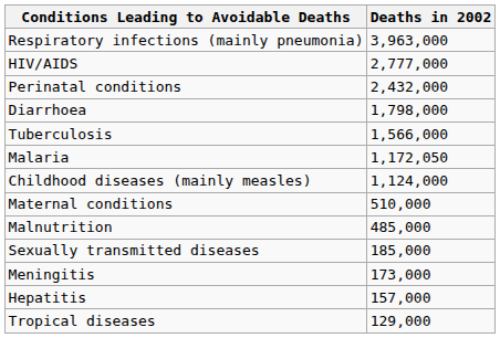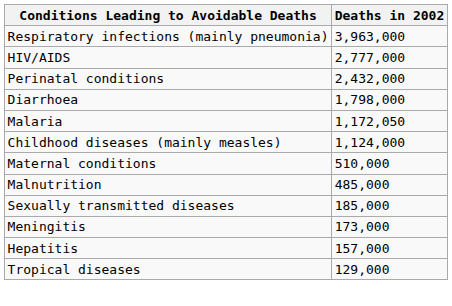 <table class="wikitable">
 <tr>
 <th>Conditions Leading to Avoidable Deaths</th>
 <th>Deaths in 2002</th>
 </tr>
 <tr>
 <td>Respiratory infections (mainly pneumonia)</td>
 <td>3,963,000</td>
 </tr>
 <tr>
 <td>HIV/AIDS</td>
 <td>2,777,000</td>
 </tr>
 <tr>
 <td>Perinatal conditions</td>
 <td>2,432,000</td>
 </tr>
 <tr>
 <td>Diarrhoea</td>
 <td>1,798,000</td>
-</tr>
-<tr>
-<td>Tuberculosis</td>
-<td>1,566,000</td>
 </tr>
 <tr>
 <td>Malaria</td>
 <td>1,172,050</td>
 </tr>
 <tr>
 <td>Childhood diseases (mainly measles)</td>
 <td>1,124,000</td>
 </tr>
 <tr>
 <td>Maternal conditions</td>
 <td>510,000</td>
 </tr>
 <tr>
 <td>Malnutrition</td>
 <td>485,000</td>
 </tr>
 <tr>
 <td>Sexually transmitted diseases</td>
 <td>185,000</td>
 </tr>
 <tr>
 <td>Meningitis</td>
 <td>173,000</td>
 </tr>
 <tr>
 <td>Hepatitis</td>
 <td>157,000</td>
 </tr>
 <tr>
 <td>Tropical diseases</td>
 <td>129,000</td>
 </tr>
 </table>
